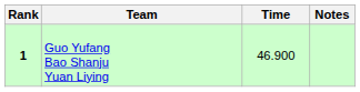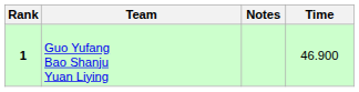 <table class=wikitable style="text-align:center">
 <tr>
 <th width=40>Rank</th>
 <th width=250>Team</th>
+<th width=50>Notes</th>
 <th width=80>Time</th>
-<th width=50>Notes</th>
 </tr>
 <tr bgcolor="ccffcc">
 <td><strong>1</strong></td>
 <td align=left><br><a href='#'>Guo Yufang</a><br><a href='#'>Bao Shanju</a><br><a href='#'>Yuan Liying</a></td>
+<td></td>
 <td>46.900</td>
-<td></td>
 </tr>
 </table>
